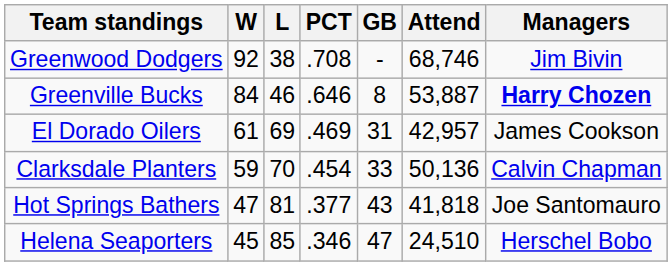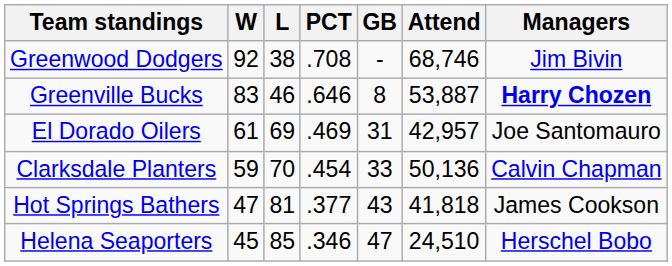 <table class="wikitable" style="text-align:center">
 <tr>
 <th>Team standings</th>
 <th>W</th>
 <th>L</th>
 <th>PCT</th>
 <th>GB</th>
 <th>Attend</th>
 <th>Managers</th>
 </tr>
 <tr>
 <td><a href='#'>Greenwood Dodgers</a></td>
 <td>92</td>
 <td>38</td>
 <td>.708</td>
 <td>-</td>
 <td>68,746</td>
 <td><a href='#'>Jim Bivin</a></td>
 </tr>
 <tr>
 <td><a href='#'>Greenville Bucks</a></td>
-<td>84</td>
+<td>83</td>
 <td>46</td>
 <td>.646</td>
 <td>8</td>
 <td>53,887</td>
 <td><strong><a href='#'>Harry Chozen</a></strong></td>
 </tr>
 <tr>
 <td><a href='#'>El Dorado Oilers</a></td>
 <td>61</td>
 <td>69</td>
 <td>.469</td>
 <td>31</td>
 <td>42,957</td>
-<td>James Cookson</td>
+<td>Joe Santomauro</td>
 </tr>
 <tr>
 <td><a href='#'>Clarksdale Planters</a></td>
 <td>59</td>
 <td>70</td>
 <td>.454</td>
 <td>33</td>
 <td>50,136</td>
 <td><a href='#'>Calvin Chapman</a></td>
 </tr>
 <tr>
 <td><a href='#'>Hot Springs Bathers</a></td>
 <td>47</td>
 <td>81</td>
 <td>.377</td>
 <td>43</td>
 <td>41,818</td>
-<td>Joe Santomauro</td>
+<td>James Cookson</td>
 </tr>
 <tr>
 <td><a href='#'>Helena Seaporters</a></td>
 <td>45</td>
 <td>85</td>
 <td>.346</td>
 <td>47</td>
 <td>24,510</td>
 <td><a href='#'>Herschel Bobo</a></td>
 </tr>
 </table>
